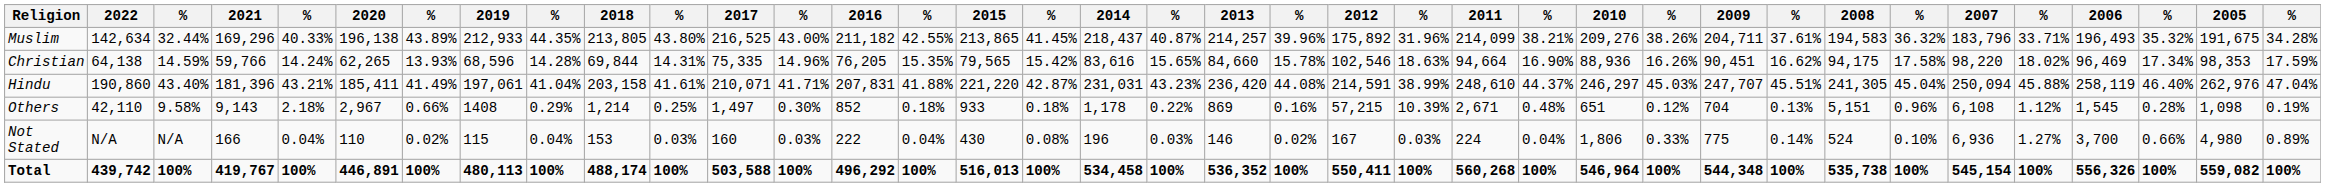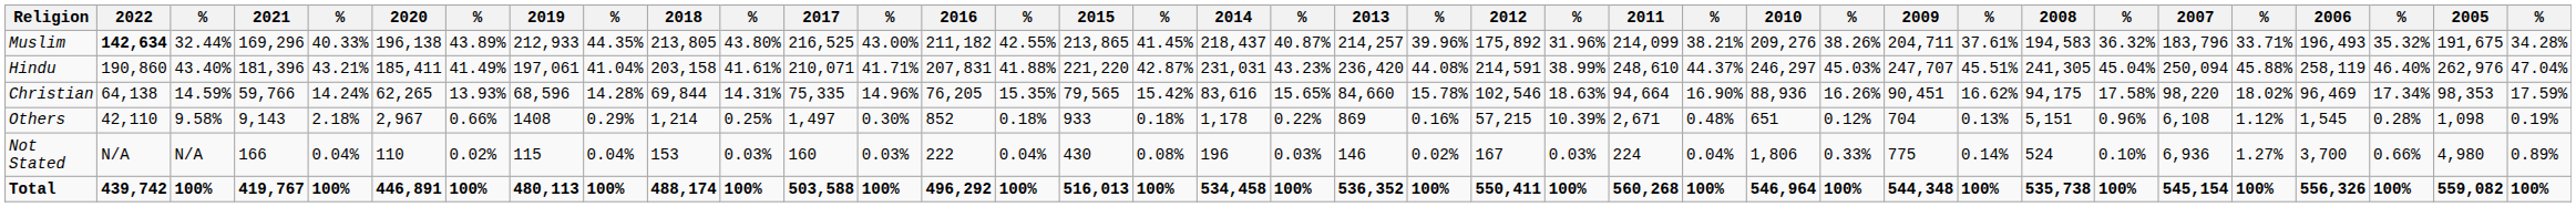 <table class="wikitable sortable mw-collapsible">
 <tr>
 <th>Religion</th>
 <th>2022</th>
 <th>%</th>
 <th>2021</th>
 <th>%</th>
 <th>2020</th>
 <th>%</th>
 <th>2019</th>
 <th>%</th>
 <th>2018</th>
 <th>%</th>
 <th>2017</th>
 <th>%</th>
 <th>2016</th>
 <th>%</th>
 <th>2015</th>
 <th>%</th>
 <th>2014</th>
 <th>%</th>
 <th>2013</th>
 <th>%</th>
 <th>2012</th>
 <th>%</th>
 <th>2011</th>
 <th>%</th>
 <th>2010</th>
 <th>%</th>
 <th>2009</th>
 <th>%</th>
 <th>2008</th>
 <th>%</th>
 <th>2007</th>
 <th>%</th>
 <th>2006</th>
 <th>%</th>
 <th>2005</th>
 <th>%</th>
 </tr>
 <tr>
 <td><em>Muslim</em></td>
-<td>142,634</td>
+<td><strong>142,634</strong></td>
 <td>32.44%</td>
 <td>169,296</td>
 <td>40.33%</td>
 <td>196,138</td>
 <td>43.89%</td>
 <td>212,933</td>
 <td>44.35%</td>
 <td>213,805</td>
 <td>43.80%</td>
 <td>216,525</td>
 <td>43.00%</td>
 <td>211,182</td>
 <td>42.55%</td>
 <td>213,865</td>
 <td>41.45%</td>
 <td>218,437</td>
 <td>40.87%</td>
 <td>214,257</td>
 <td>39.96%</td>
 <td>175,892</td>
 <td>31.96%</td>
 <td>214,099</td>
 <td>38.21%</td>
 <td>209,276</td>
 <td>38.26%</td>
 <td>204,711</td>
 <td>37.61%</td>
 <td>194,583</td>
 <td>36.32%</td>
 <td>183,796</td>
 <td>33.71%</td>
 <td>196,493</td>
 <td>35.32%</td>
 <td>191,675</td>
 <td>34.28%</td>
+</tr>
+<tr>
+<td><em>Hindu</em></td>
+<td>190,860</td>
+<td>43.40%</td>
+<td>181,396</td>
+<td>43.21%</td>
+<td>185,411</td>
+<td>41.49%</td>
+<td>197,061</td>
+<td>41.04%</td>
+<td>203,158</td>
+<td>41.61%</td>
+<td>210,071</td>
+<td>41.71%</td>
+<td>207,831</td>
+<td>41.88%</td>
+<td>221,220</td>
+<td>42.87%</td>
+<td>231,031</td>
+<td>43.23%</td>
+<td>236,420</td>
+<td>44.08%</td>
+<td>214,591</td>
+<td>38.99%</td>
+<td>248,610</td>
+<td>44.37%</td>
+<td>246,297</td>
+<td>45.03%</td>
+<td>247,707</td>
+<td>45.51%</td>
+<td>241,305</td>
+<td>45.04%</td>
+<td>250,094</td>
+<td>45.88%</td>
+<td>258,119</td>
+<td>46.40%</td>
+<td>262,976</td>
+<td>47.04%</td>
 </tr>
 <tr>
 <td><em>Christian</em></td>
 <td>64,138</td>
 <td>14.59%</td>
 <td>59,766</td>
 <td>14.24%</td>
 <td>62,265</td>
 <td>13.93%</td>
 <td>68,596</td>
 <td>14.28%</td>
 <td>69,844</td>
 <td>14.31%</td>
 <td>75,335</td>
 <td>14.96%</td>
 <td>76,205</td>
 <td>15.35%</td>
 <td>79,565</td>
 <td>15.42%</td>
 <td>83,616</td>
 <td>15.65%</td>
 <td>84,660</td>
 <td>15.78%</td>
 <td>102,546</td>
 <td>18.63%</td>
 <td>94,664</td>
 <td>16.90%</td>
 <td>88,936</td>
 <td>16.26%</td>
 <td>90,451</td>
 <td>16.62%</td>
 <td>94,175</td>
 <td>17.58%</td>
 <td>98,220</td>
 <td>18.02%</td>
 <td>96,469</td>
 <td>17.34%</td>
 <td>98,353</td>
 <td>17.59%</td>
-</tr>
-<tr>
-<td><em>Hindu</em></td>
-<td>190,860</td>
-<td>43.40%</td>
-<td>181,396</td>
-<td>43.21%</td>
-<td>185,411</td>
-<td>41.49%</td>
-<td>197,061</td>
-<td>41.04%</td>
-<td>203,158</td>
-<td>41.61%</td>
-<td>210,071</td>
-<td>41.71%</td>
-<td>207,831</td>
-<td>41.88%</td>
-<td>221,220</td>
-<td>42.87%</td>
-<td>231,031</td>
-<td>43.23%</td>
-<td>236,420</td>
-<td>44.08%</td>
-<td>214,591</td>
-<td>38.99%</td>
-<td>248,610</td>
-<td>44.37%</td>
-<td>246,297</td>
-<td>45.03%</td>
-<td>247,707</td>
-<td>45.51%</td>
-<td>241,305</td>
-<td>45.04%</td>
-<td>250,094</td>
-<td>45.88%</td>
-<td>258,119</td>
-<td>46.40%</td>
-<td>262,976</td>
-<td>47.04%</td>
 </tr>
 <tr>
 <td><em>Others</em></td>
 <td>42,110</td>
 <td>9.58%</td>
 <td>9,143</td>
 <td>2.18%</td>
 <td>2,967</td>
 <td>0.66%</td>
 <td>1408</td>
 <td>0.29%</td>
 <td>1,214</td>
 <td>0.25%</td>
 <td>1,497</td>
 <td>0.30%</td>
 <td>852</td>
 <td>0.18%</td>
 <td>933</td>
 <td>0.18%</td>
 <td>1,178</td>
 <td>0.22%</td>
 <td>869</td>
 <td>0.16%</td>
 <td>57,215</td>
 <td>10.39%</td>
 <td>2,671</td>
 <td>0.48%</td>
 <td>651</td>
 <td>0.12%</td>
 <td>704</td>
 <td>0.13%</td>
 <td>5,151</td>
 <td>0.96%</td>
 <td>6,108</td>
 <td>1.12%</td>
 <td>1,545</td>
 <td>0.28%</td>
 <td>1,098</td>
 <td>0.19%</td>
 </tr>
 <tr>
 <td><em>Not Stated</em></td>
 <td>N/A</td>
 <td>N/A</td>
 <td>166</td>
 <td>0.04%</td>
 <td>110</td>
 <td>0.02%</td>
 <td>115</td>
 <td>0.04%</td>
 <td>153</td>
 <td>0.03%</td>
 <td>160</td>
 <td>0.03%</td>
 <td>222</td>
 <td>0.04%</td>
 <td>430</td>
 <td>0.08%</td>
 <td>196</td>
 <td>0.03%</td>
 <td>146</td>
 <td>0.02%</td>
 <td>167</td>
 <td>0.03%</td>
 <td>224</td>
 <td>0.04%</td>
 <td>1,806</td>
 <td>0.33%</td>
 <td>775</td>
 <td>0.14%</td>
 <td>524</td>
 <td>0.10%</td>
 <td>6,936</td>
 <td>1.27%</td>
 <td>3,700</td>
 <td>0.66%</td>
 <td>4,980</td>
 <td>0.89%</td>
 </tr>
 <tr>
 <td><strong>Total</strong></td>
 <td><strong>439,742</strong></td>
 <td><strong>100%</strong></td>
 <td><strong>419,767</strong></td>
 <td><strong>100%</strong></td>
 <td><strong>446,891</strong></td>
 <td><strong>100%</strong></td>
 <td><strong>480,113</strong></td>
 <td><strong>100%</strong></td>
 <td><strong>488,174</strong></td>
 <td><strong>100%</strong></td>
 <td><strong>503,588</strong></td>
 <td><strong>100%</strong></td>
 <td><strong>496,292</strong></td>
 <td><strong>100%</strong></td>
 <td><strong>516,013</strong></td>
 <td><strong>100%</strong></td>
 <td><strong>534,458</strong></td>
 <td><strong>100%</strong></td>
 <td><strong>536,352</strong></td>
 <td><strong>100%</strong></td>
 <td><strong>550,411</strong></td>
 <td><strong>100%</strong></td>
 <td><strong>560,268</strong></td>
 <td><strong>100%</strong></td>
 <td><strong>546,964</strong></td>
 <td><strong>100%</strong></td>
 <td><strong>544,348</strong></td>
 <td><strong>100%</strong></td>
 <td><strong>535,738</strong></td>
 <td><strong>100%</strong></td>
 <td><strong>545,154</strong></td>
 <td><strong>100%</strong></td>
 <td><strong>556,326</strong></td>
 <td><strong>100%</strong></td>
 <td><strong>559,082</strong></td>
 <td><strong>100%</strong></td>
 </tr>
 </table>
